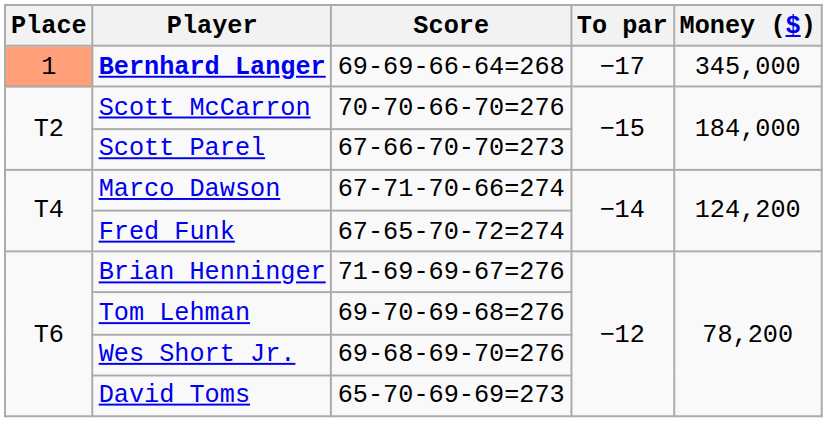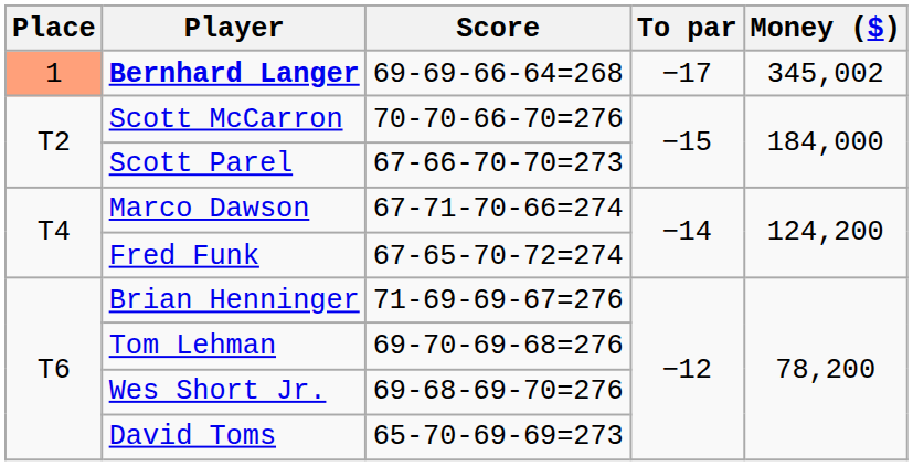 <table class="wikitable">
 <tr>
 <th>Place</th>
 <th>Player</th>
 <th>Score</th>
 <th>To par</th>
 <th>Money (<a href='#'>$</a>)</th>
 </tr>
 <tr>
 <td align=center style="background: lightsalmon;">1</td>
 <td> <strong><a href='#'>Bernhard Langer</a></strong></td>
 <td>69-69-66-64=268</td>
 <td align=center>−17</td>
-<td align=center>345,000</td>
+<td align=center>345,002</td>
 </tr>
 <tr>
 <td rowspan="2" style="text-align:center;">T2</td>
 <td> <a href='#'>Scott McCarron</a></td>
 <td>70-70-66-70=276</td>
 <td rowspan="2" style="text-align:center;">−15</td>
 <td rowspan="2" style="text-align:center;">184,000</td>
 </tr>
 <tr>
 <td> <a href='#'>Scott Parel</a></td>
 <td>67-66-70-70=273</td>
 </tr>
 <tr>
 <td rowspan="2" style="text-align:center;">T4</td>
 <td> <a href='#'>Marco Dawson</a></td>
 <td>67-71-70-66=274</td>
 <td rowspan="2" style="text-align:center;">−14</td>
 <td rowspan="2" style="text-align:center;">124,200</td>
 </tr>
 <tr>
 <td> <a href='#'>Fred Funk</a></td>
 <td>67-65-70-72=274</td>
 </tr>
 <tr>
 <td rowspan="4" style="text-align:center;">T6</td>
 <td> <a href='#'>Brian Henninger</a></td>
 <td>71-69-69-67=276</td>
 <td rowspan="4" style="text-align:center;">−12</td>
 <td rowspan="4" style="text-align:center;">78,200</td>
 </tr>
 <tr>
 <td> <a href='#'>Tom Lehman</a></td>
 <td>69-70-69-68=276</td>
 </tr>
 <tr>
 <td> <a href='#'>Wes Short Jr.</a></td>
 <td>69-68-69-70=276</td>
 </tr>
 <tr>
 <td> <a href='#'>David Toms</a></td>
 <td>65-70-69-69=273</td>
 </tr>
 </table>
